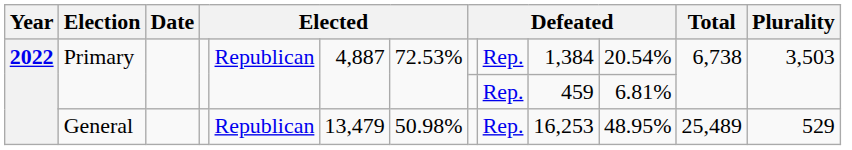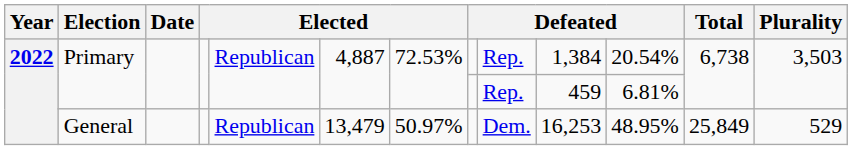 <table class=wikitable>
 <tr>
 <th>Year</th>
 <th>Election</th>
 <th>Date</th>
 <th ! colspan="4">Elected</th>
 <th ! colspan="4">Defeated</th>
 <th>Total</th>
 <th>Plurality</th>
 </tr>
 <tr>
 <th rowspan="3" valign="top"><a href='#'>2022</a></th>
 <td rowspan="2" valign="top">Primary</td>
 <td rowspan="2" valign="top"></td>
 <td rowspan="2" valign="top"></td>
 <td rowspan="2" valign="top" ><a href='#'>Republican</a></td>
 <td rowspan="2" valign="top" align="right">4,887</td>
 <td rowspan="2" valign="top" align="right">72.53%</td>
 <td valign="top"></td>
 <td valign="top" ><a href='#'>Rep.</a></td>
 <td valign="top" align="right">1,384</td>
 <td valign="top" align="right">20.54%</td>
 <td rowspan="2" valign="top" align="right">6,738</td>
 <td rowspan="2" valign="top" align="right">3,503</td>
 </tr>
 <tr>
 <td valign="top"></td>
 <td valign="top" ><a href='#'>Rep.</a></td>
 <td valign="top" align="right">459</td>
 <td valign="top" align="right">6.81%</td>
 </tr>
 <tr>
 <td valign="top">General</td>
 <td valign="top"></td>
 <td valign="top"></td>
 <td valign="top" ><a href='#'>Republican</a></td>
 <td valign="top" align="right">13,479</td>
-<td valign="top" align="right">50.98%</td>
+<td valign="top" align="right">50.97%</td>
 <td valign="top"></td>
-<td valign="top" ><a href='#'>Rep.</a></td>
+<td valign="top" ><a href='#'>Dem.</a></td>
 <td valign="top" align="right">16,253</td>
 <td valign="top" align="right">48.95%</td>
-<td valign="top" align="right">25,489</td>
+<td valign="top" align="right">25,849</td>
 <td valign="top" align="right">529</td>
 </tr>
 </table>
